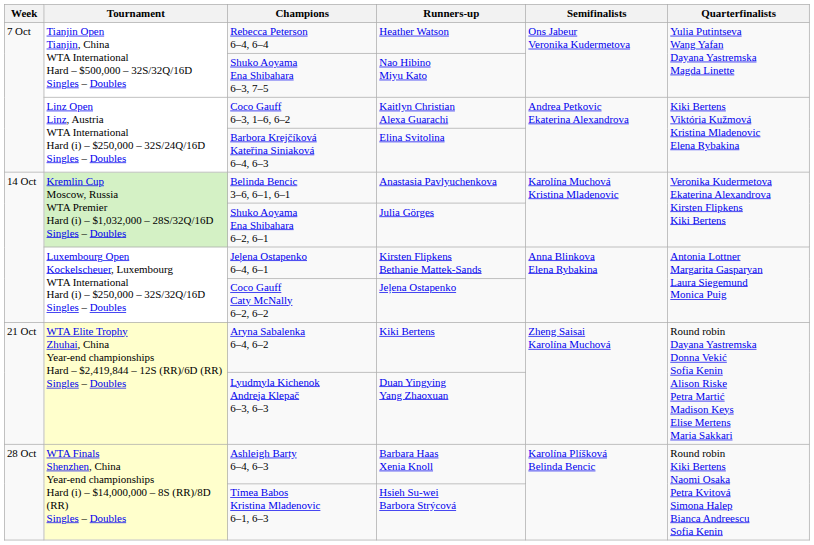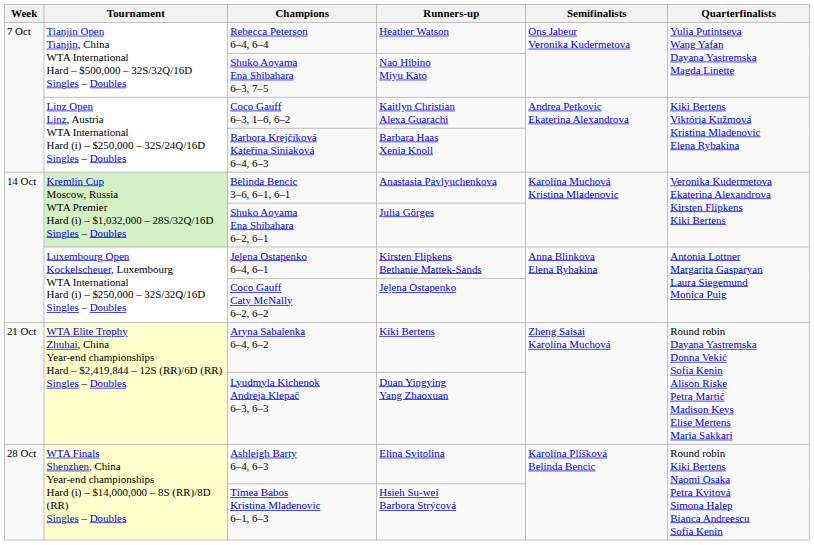 <table class=wikitable style=font-size:95%>
 <tr>
 <th style="width:48px;">Week</th>
 <th style="width:248px;">Tournament</th>
 <th style="width:200px;">Champions</th>
 <th style="width:200px;">Runners-up</th>
 <th style="width:190px;">Semifinalists</th>
 <th style="width:190px;">Quarterfinalists</th>
 </tr>
 <tr valign=top>
 <td rowspan=4>7 Oct</td>
 <td style="background:#fff;" rowspan="2"><a href='#'>Tianjin Open</a><br>  <a href='#'>Tianjin</a>, China<br>WTA International<br>Hard – $500,000 – 32S/32Q/16D<br><a href='#'>Singles</a> – <a href='#'>Doubles</a></td>
 <td> <a href='#'>Rebecca Peterson</a> <br> 6–4, 6–4</td>
 <td> <a href='#'>Heather Watson</a></td>
 <td rowspan=2> <a href='#'>Ons Jabeur</a> <br>  <a href='#'>Veronika Kudermetova</a></td>
 <td rowspan=2> <a href='#'>Yulia Putintseva</a> <br> <a href='#'>Wang Yafan</a> <br> <a href='#'>Dayana Yastremska</a> <br>  <a href='#'>Magda Linette</a></td>
 </tr>
 <tr valign=top>
 <td> <a href='#'>Shuko Aoyama</a> <br>  <a href='#'>Ena Shibahara</a> <br>6–3, 7–5</td>
 <td> <a href='#'>Nao Hibino</a> <br>  <a href='#'>Miyu Kato</a></td>
 </tr>
 <tr valign=top>
 <td style="background:#fff;" rowspan="2"><a href='#'>Linz Open</a><br> <a href='#'>Linz</a>, Austria<br>WTA International<br>Hard (i) – $250,000 – 32S/24Q/16D<br><a href='#'>Singles</a> – <a href='#'>Doubles</a></td>
 <td> <a href='#'>Coco Gauff</a> <br> 6–3, 1–6, 6–2</td>
 <td> <a href='#'>Kaitlyn Christian</a> <br>  <a href='#'>Alexa Guarachi</a></td>
 <td rowspan=2> <a href='#'>Andrea Petkovic</a> <br>  <a href='#'>Ekaterina Alexandrova</a></td>
 <td rowspan=2> <a href='#'>Kiki Bertens</a>  <br> <a href='#'>Viktória Kužmová</a> <br> <a href='#'>Kristina Mladenovic</a> <br>  <a href='#'>Elena Rybakina</a></td>
 </tr>
 <tr valign=top>
 <td> <a href='#'>Barbora Krejčíková</a> <br>  <a href='#'>Kateřina Siniaková</a> <br>6–4, 6–3</td>
-<td> <a href='#'>Elina Svitolina</a></td>
+<td> <a href='#'>Barbara Haas</a> <br>  <a href='#'>Xenia Knoll</a></td>
 </tr>
 <tr valign=top>
 <td rowspan=4>14 Oct</td>
 <td style="background:#D4F1C5;" rowspan="2"><a href='#'>Kremlin Cup</a><br>  Moscow, Russia<br>WTA Premier<br>Hard (i) – $1,032,000 – 28S/32Q/16D<br><a href='#'>Singles</a> – <a href='#'>Doubles</a></td>
 <td> <a href='#'>Belinda Bencic</a> <br> 3–6, 6–1, 6–1</td>
 <td> <a href='#'>Anastasia Pavlyuchenkova</a></td>
 <td rowspan=2> <a href='#'>Karolína Muchová</a> <br> <a href='#'>Kristina Mladenovic</a></td>
 <td rowspan=2> <a href='#'>Veronika Kudermetova</a> <br> <a href='#'>Ekaterina Alexandrova</a> <br> <a href='#'>Kirsten Flipkens</a> <br>  <a href='#'>Kiki Bertens</a></td>
 </tr>
 <tr valign=top>
 <td> <a href='#'>Shuko Aoyama</a> <br>  <a href='#'>Ena Shibahara</a> <br>6–2, 6–1</td>
 <td> <a href='#'>Julia Görges</a></td>
 </tr>
 <tr valign=top>
 <td style="background:#fff;" rowspan="2"><a href='#'>Luxembourg Open</a><br> <a href='#'>Kockelscheuer</a>, Luxembourg<br>WTA International<br>Hard (i) – $250,000 – 32S/32Q/16D<br><a href='#'>Singles</a> – <a href='#'>Doubles</a></td>
 <td> <a href='#'>Jeļena Ostapenko</a> <br> 6–4, 6–1</td>
 <td> <a href='#'>Kirsten Flipkens</a> <br>  <a href='#'>Bethanie Mattek-Sands</a></td>
 <td rowspan=2> <a href='#'>Anna Blinkova</a> <br>  <a href='#'>Elena Rybakina</a></td>
 <td rowspan=2> <a href='#'>Antonia Lottner</a> <br> <a href='#'>Margarita Gasparyan</a> <br> <a href='#'>Laura Siegemund</a> <br>  <a href='#'>Monica Puig</a></td>
 </tr>
 <tr valign=top>
 <td> <a href='#'>Coco Gauff</a> <br>  <a href='#'>Caty McNally</a> <br>6–2, 6–2</td>
 <td> <a href='#'>Jeļena Ostapenko</a></td>
 </tr>
 <tr valign=top>
 <td rowspan="2">21 Oct</td>
 <td style="background:#ffc;" rowspan="2"><a href='#'>WTA Elite Trophy</a><br> <a href='#'>Zhuhai</a>, China<br>Year-end championships<br>Hard – $2,419,844 – 12S (RR)/6D (RR)<br><a href='#'>Singles</a> – <a href='#'>Doubles</a></td>
 <td> <a href='#'>Aryna Sabalenka</a> <br> 6–4, 6–2</td>
 <td> <a href='#'>Kiki Bertens</a></td>
 <td rowspan="2"> <a href='#'>Zheng Saisai</a> <br>  <a href='#'>Karolína Muchová</a></td>
 <td rowspan="2">Round robin <br>  <a href='#'>Dayana Yastremska</a> <br> <a href='#'>Donna Vekić</a> <br>   <a href='#'>Sofia Kenin</a>  <br>  <a href='#'>Alison Riske</a> <br>  <a href='#'>Petra Martić</a> <br>  <a href='#'>Madison Keys</a> <br>  <a href='#'>Elise Mertens</a> <br>  <a href='#'>Maria Sakkari</a></td>
 </tr>
 <tr valign=top>
 <td> <a href='#'>Lyudmyla Kichenok</a> <br>  <a href='#'>Andreja Klepač</a> <br> 6–3, 6–3</td>
 <td> <a href='#'>Duan Yingying</a> <br>  <a href='#'>Yang Zhaoxuan</a></td>
 </tr>
 <tr valign=top>
 <td rowspan=2>28 Oct</td>
 <td style="background:#ffc;" rowspan="2"><a href='#'>WTA Finals</a><br> <a href='#'>Shenzhen</a>, China<br>Year-end championships<br>Hard (i) – $14,000,000 – 8S (RR)/8D (RR)<br><a href='#'>Singles</a> – <a href='#'>Doubles</a></td>
 <td> <a href='#'>Ashleigh Barty</a> <br> 6–4, 6–3</td>
-<td> <a href='#'>Barbara Haas</a> <br>  <a href='#'>Xenia Knoll</a></td>
+<td> <a href='#'>Elina Svitolina</a></td>
 <td rowspan="2"> <a href='#'>Karolína Plíšková</a> <br>  <a href='#'>Belinda Bencic</a></td>
 <td rowspan="2">Round robin <br>  <a href='#'>Kiki Bertens</a> <br>  <a href='#'>Naomi Osaka</a> <br>  <a href='#'>Petra Kvitová</a> <br>  <a href='#'>Simona Halep</a> <br>  <a href='#'>Bianca Andreescu</a> <br>  <a href='#'>Sofia Kenin</a></td>
 </tr>
 <tr valign=top>
 <td> <a href='#'>Tímea Babos</a> <br>  <a href='#'>Kristina Mladenovic</a> <br> 6–1, 6–3</td>
 <td> <a href='#'>Hsieh Su-wei</a> <br>   <a href='#'>Barbora Strýcová</a></td>
 </tr>
 </table>
